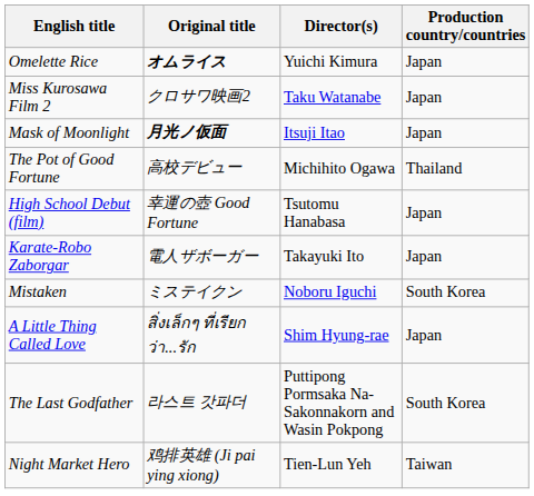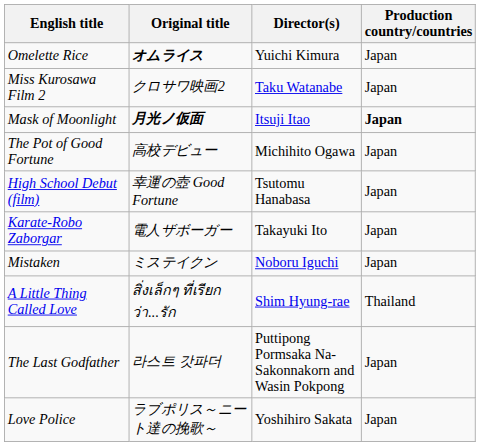 <table class="sortable wikitable" width="85%" cellpadding="5">
 <tr>
 <th width="30%">English title</th>
 <th width="30%">Original title</th>
 <th width="25%">Director(s)</th>
 <th width="15%">Production country/countries</th>
 </tr>
 <tr>
 <td><em>Omelette Rice</em></td>
 <td><strong><em>オムライス</em></strong></td>
 <td>Yuichi Kimura</td>
 <td>Japan</td>
 </tr>
 <tr>
 <td><em>Miss Kurosawa Film 2</em></td>
 <td><em>クロサワ映画2</em></td>
 <td><a href='#'>Taku Watanabe</a></td>
 <td>Japan</td>
 </tr>
 <tr>
 <td><em>Mask of Moonlight</em></td>
 <td><strong><em>月光ノ仮面</em></strong></td>
 <td><a href='#'>Itsuji Itao</a></td>
-<td>Japan</td>
+<td><strong>Japan</strong></td>
 </tr>
 <tr>
 <td><em>The Pot of Good Fortune</em></td>
 <td><em>高校デビュー</em></td>
 <td>Michihito Ogawa</td>
-<td>Thailand</td>
+<td>Japan</td>
 </tr>
 <tr>
 <td><em><a href='#'>High School Debut (film)</a></em></td>
 <td><em>幸運の壺 Good Fortune</em></td>
 <td>Tsutomu Hanabasa</td>
 <td>Japan</td>
 </tr>
 <tr>
 <td><em><a href='#'>Karate-Robo Zaborgar</a></em></td>
 <td><em>電人ザボーガー</em></td>
 <td>Takayuki Ito</td>
 <td>Japan</td>
 </tr>
 <tr>
 <td><em>Mistaken</em></td>
 <td><em>ミステイクン</em></td>
 <td><a href='#'>Noboru Iguchi</a></td>
-<td>South Korea</td>
+<td>Japan</td>
 </tr>
 <tr>
 <td><em><a href='#'>A Little Thing Called Love</a></em></td>
 <td><em>สิ่งเล็กๆ ที่เรียกว่า...รัก</em></td>
 <td><a href='#'>Shim Hyung-rae</a></td>
-<td>Japan</td>
+<td>Thailand</td>
 </tr>
 <tr>
 <td><em>The Last Godfather</em></td>
 <td><em>라스트 갓파더</em></td>
 <td>Puttipong Pormsaka Na-Sakonnakorn and Wasin Pokpong</td>
-<td>South Korea</td>
+<td>Japan</td>
 </tr>
 <tr>
-<td><em>Night Market Hero</em></td>
-<td><em>鸡排英雄 (Ji pai ying xiong)</em></td>
-<td>Tien-Lun Yeh</td>
-<td>Taiwan</td>
+<td><em>Love Police</em></td>
+<td><em>ラブポリス～ニート達の挽歌～</em></td>
+<td>Yoshihiro Sakata</td>
+<td>Japan</td>
 </tr>
 </table>
